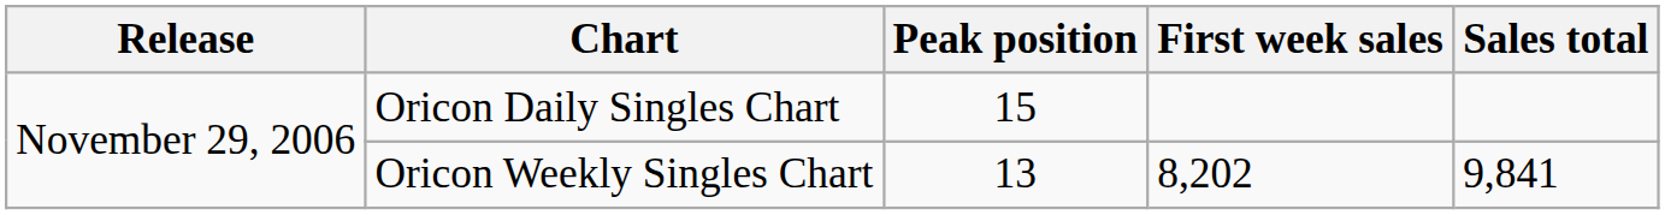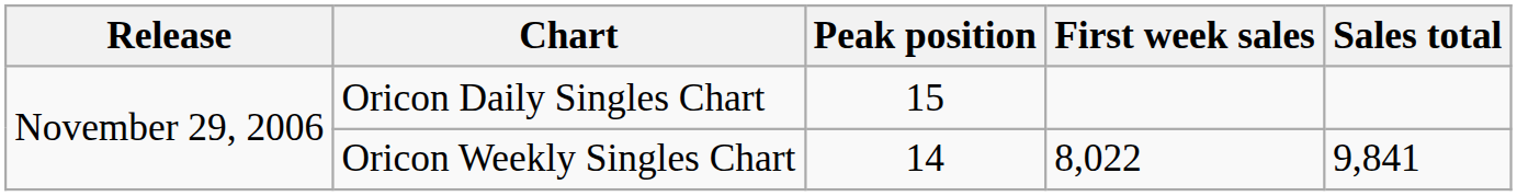 <table class="wikitable">
 <tr>
 <th>Release</th>
 <th>Chart</th>
 <th>Peak position</th>
 <th>First week sales</th>
 <th>Sales total</th>
 </tr>
 <tr>
 <td rowspan="2">November 29, 2006</td>
 <td>Oricon Daily Singles Chart</td>
 <td align="center">15</td>
 <td></td>
 <td></td>
 </tr>
 <tr>
 <td>Oricon Weekly Singles Chart</td>
-<td align="center">13</td>
-<td>8,202</td>
+<td align="center">14</td>
+<td>8,022</td>
 <td>9,841</td>
 </tr>
 </table>
